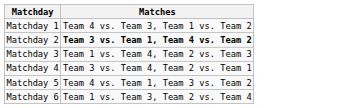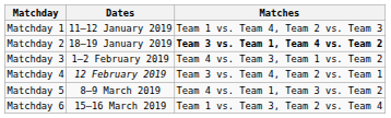 <table class="wikitable" style="text-align:center">
 <tr>
 <th>Matchday</th>
+<th>Dates</th>
 <th>Matches</th>
 </tr>
 <tr>
 <td>Matchday 1</td>
-<td>Team 4 vs. Team 3, Team 1 vs. Team 2</td>
+<td>11–12 January 2019</td>
+<td>Team 1 vs. Team 4, Team 2 vs. Team 3</td>
 </tr>
 <tr>
 <td>Matchday 2</td>
+<td>18–19 January 2019</td>
 <td><strong>Team 3 vs. Team 1, Team 4 vs. Team 2</strong></td>
 </tr>
 <tr>
 <td>Matchday 3</td>
-<td>Team 1 vs. Team 4, Team 2 vs. Team 3</td>
+<td>1–2 February 2019</td>
+<td>Team 4 vs. Team 3, Team 1 vs. Team 2</td>
 </tr>
 <tr>
 <td>Matchday 4</td>
+<td><em>12 February 2019</em></td>
 <td>Team 3 vs. Team 4, Team 2 vs. Team 1</td>
 </tr>
 <tr>
 <td>Matchday 5</td>
+<td>8–9 March 2019</td>
 <td>Team 4 vs. Team 1, Team 3 vs. Team 2</td>
 </tr>
 <tr>
 <td>Matchday 6</td>
+<td>15–16 March 2019</td>
 <td>Team 1 vs. Team 3, Team 2 vs. Team 4</td>
 </tr>
 </table>
